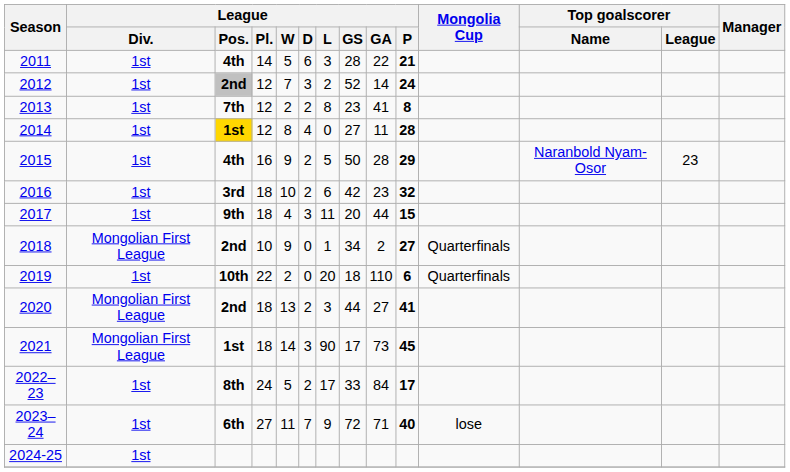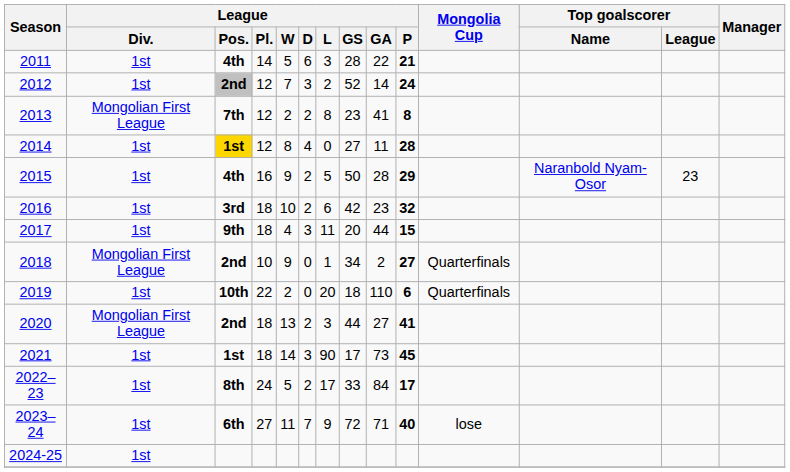 <table class="wikitable">
 <tr style="background:#efefef;">
 <th rowspan="2">Season</th>
 <th colspan="9">League</th>
 <th rowspan="2"><a href='#'>Mongolia Cup</a></th>
 <th colspan="2">Top goalscorer</th>
 <th rowspan="2">Manager</th>
 </tr>
 <tr>
 <th>Div.</th>
 <th>Pos.</th>
 <th>Pl.</th>
 <th>W</th>
 <th>D</th>
 <th>L</th>
 <th>GS</th>
 <th>GA</th>
 <th>P</th>
 <th>Name</th>
 <th>League</th>
 </tr>
 <tr>
 <td align=center><a href='#'>2011</a></td>
 <td align=center><a href='#'>1st</a></td>
 <td align=center><strong>4th</strong></td>
 <td align=center>14</td>
 <td align=center>5</td>
 <td align=center>6</td>
 <td align=center>3</td>
 <td align=center>28</td>
 <td align=center>22</td>
 <td align=center><strong>21</strong></td>
 <td align=center></td>
 <td align=center></td>
 <td align=center></td>
 <td align=center></td>
 </tr>
 <tr>
 <td align=center><a href='#'>2012</a></td>
 <td align=center><a href='#'>1st</a></td>
 <td style="text-align:center; background:silver;"><strong>2nd</strong></td>
 <td align=center>12</td>
 <td align=center>7</td>
 <td align=center>3</td>
 <td align=center>2</td>
 <td align=center>52</td>
 <td align=center>14</td>
 <td align=center><strong>24</strong></td>
 <td align=center></td>
 <td align=center></td>
 <td align=center></td>
 <td align=center></td>
 </tr>
 <tr>
 <td align=center><a href='#'>2013</a></td>
-<td align=center><a href='#'>1st</a></td>
+<td align=center><a href='#'>Mongolian First League</a></td>
 <td align=center><strong>7th</strong></td>
 <td align=center>12</td>
 <td align=center>2</td>
 <td align=center>2</td>
 <td align=center>8</td>
 <td align=center>23</td>
 <td align=center>41</td>
 <td align=center><strong>8</strong></td>
 <td align=center></td>
 <td align=center></td>
 <td align=center></td>
 <td align=center></td>
 </tr>
 <tr>
 <td align=center><a href='#'>2014</a></td>
 <td align=center><a href='#'>1st</a></td>
 <td style="text-align:center; background:gold;"><strong>1st</strong></td>
 <td align=center>12</td>
 <td align=center>8</td>
 <td align=center>4</td>
 <td align=center>0</td>
 <td align=center>27</td>
 <td align=center>11</td>
 <td align=center><strong>28</strong></td>
 <td align=center></td>
 <td align=center></td>
 <td align=center></td>
 <td align=center></td>
 </tr>
 <tr>
 <td align=center><a href='#'>2015</a></td>
 <td align=center><a href='#'>1st</a></td>
 <td align=center><strong>4th</strong></td>
 <td align=center>16</td>
 <td align=center>9</td>
 <td align=center>2</td>
 <td align=center>5</td>
 <td align=center>50</td>
 <td align=center>28</td>
 <td align=center><strong>29</strong></td>
 <td align=center></td>
 <td align=center> <a href='#'>Naranbold Nyam-Osor</a></td>
 <td align=center>23</td>
 <td align=center></td>
 </tr>
 <tr>
 <td align=center><a href='#'>2016</a></td>
 <td align=center><a href='#'>1st</a></td>
 <td style="text-align:center; background: bgcolor=bronze;"><strong>3rd</strong></td>
 <td align=center>18</td>
 <td align=center>10</td>
 <td align=center>2</td>
 <td align=center>6</td>
 <td align=center>42</td>
 <td align=center>23</td>
 <td align=center><strong>32</strong></td>
 <td align=center></td>
 <td align=center></td>
 <td align=center></td>
 <td align=center></td>
 </tr>
 <tr>
 <td align=center><a href='#'>2017</a></td>
 <td align=center><a href='#'>1st</a></td>
 <td align=center><strong>9th</strong></td>
 <td align=center>18</td>
 <td align=center>4</td>
 <td align=center>3</td>
 <td align=center>11</td>
 <td align=center>20</td>
 <td align=center>44</td>
 <td align=center><strong>15</strong></td>
 <td align=center></td>
 <td align=center></td>
 <td align=center></td>
 <td align=center></td>
 </tr>
 <tr>
 <td align=center><a href='#'>2018</a></td>
 <td align=center><a href='#'>Mongolian First League</a></td>
 <td align=center><strong>2nd</strong></td>
 <td align=center>10</td>
 <td align=center>9</td>
 <td align=center>0</td>
 <td align=center>1</td>
 <td align=center>34</td>
 <td align=center>2</td>
 <td align=center><strong>27</strong></td>
 <td align=center>Quarterfinals</td>
 <td align=center></td>
 <td align=center></td>
 <td align=center></td>
 </tr>
 <tr>
 <td align=center><a href='#'>2019</a></td>
 <td align=center><a href='#'>1st</a></td>
 <td align=center><strong>10th</strong></td>
 <td align=center>22</td>
 <td align=center>2</td>
 <td align=center>0</td>
 <td align=center>20</td>
 <td align=center>18</td>
 <td align=center>110</td>
 <td align=center><strong>6</strong></td>
 <td align=center>Quarterfinals</td>
 <td align=center></td>
 <td align=center></td>
 <td align=center></td>
 </tr>
 <tr>
 <td align=center><a href='#'>2020</a></td>
 <td align=center><a href='#'>Mongolian First League</a></td>
 <td align=center><strong>2nd</strong></td>
 <td align=center>18</td>
 <td align=center>13</td>
 <td align=center>2</td>
 <td align=center>3</td>
 <td align=center>44</td>
 <td align=center>27</td>
 <td align=center><strong>41</strong></td>
 <td align=center></td>
 <td align=center></td>
 <td align=center></td>
 <td align=center></td>
 </tr>
 <tr>
 <td align=center><a href='#'>2021</a></td>
-<td align=center><a href='#'>Mongolian First League</a></td>
+<td align=center><a href='#'>1st</a></td>
 <td align=center><strong>1st</strong></td>
 <td align=center>18</td>
 <td align=center>14</td>
 <td align=center>3</td>
 <td align=center>90</td>
 <td align=center>17</td>
 <td align=center>73</td>
 <td align=center><strong>45</strong></td>
 <td align=center></td>
 <td align=center></td>
 <td align=center></td>
 <td align=center></td>
 </tr>
 <tr>
 <td align=center><a href='#'>2022–23</a></td>
 <td align=center><a href='#'>1st</a></td>
 <td align=center><strong>8th</strong></td>
 <td align=center>24</td>
 <td align=center>5</td>
 <td align=center>2</td>
 <td align=center>17</td>
 <td align=center>33</td>
 <td align=center>84</td>
 <td align=center><strong>17</strong></td>
 <td align=center></td>
 <td align=center></td>
 <td align=center></td>
 <td align=center></td>
 </tr>
 <tr>
 <td align=center><a href='#'>2023–24</a></td>
 <td align=center><a href='#'>1st</a></td>
 <td align=center><strong>6th</strong></td>
 <td align=center>27</td>
 <td align=center>11</td>
 <td align=center>7</td>
 <td align=center>9</td>
 <td align=center>72</td>
 <td align=center>71</td>
 <td align=center><strong>40</strong></td>
 <td align=center>lose</td>
 <td align=center></td>
 <td align=center></td>
 <td align=center></td>
 </tr>
 <tr>
 <td align=center><a href='#'>2024-25</a></td>
 <td align=center><a href='#'>1st</a></td>
 <td align=center></td>
 <td align=center></td>
 <td align=center></td>
 <td align=center></td>
 <td align=center></td>
 <td align=center></td>
 <td align=center></td>
 <td align=center></td>
 <td align=center></td>
 <td align=center></td>
 <td align=center></td>
 <td align=center></td>
 </tr>
 <tr>
 </tr>
 </table>
